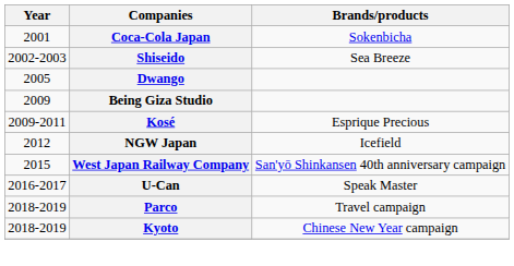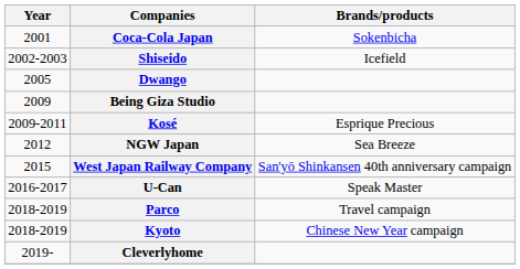 <table class="wikitable sortable plainrowheaders" style="text-align: center;">
 <tr>
 <th scope="col">Year</th>
 <th scope="col">Companies</th>
 <th scope="col">Brands/products</th>
 </tr>
 <tr>
 <td>2001</td>
 <th scope="row"><a href='#'>Coca-Cola Japan</a></th>
 <td><a href='#'>Sokenbicha</a></td>
 </tr>
 <tr>
 <td>2002-2003</td>
 <th scope="row"><a href='#'>Shiseido</a></th>
-<td>Sea Breeze</td>
+<td>Icefield</td>
 </tr>
 <tr>
 <td>2005</td>
 <th scope="row"><a href='#'>Dwango</a></th>
 <td></td>
 </tr>
 <tr>
 <td>2009</td>
 <th scope="row">Being Giza Studio</th>
 <td></td>
 </tr>
 <tr>
 <td>2009-2011</td>
 <th scope="row"><a href='#'>Kosé</a></th>
 <td>Esprique Precious</td>
 </tr>
 <tr>
 <td>2012</td>
 <th scope="row">NGW Japan</th>
-<td>Icefield</td>
+<td>Sea Breeze</td>
 </tr>
 <tr>
 <td>2015</td>
 <th scope="row"><a href='#'>West Japan Railway Company</a></th>
 <td><a href='#'>San'yō Shinkansen</a> 40th anniversary campaign</td>
 </tr>
 <tr>
 <td>2016-2017</td>
 <th scope="row">U-Can</th>
 <td>Speak Master</td>
 </tr>
 <tr>
 <td>2018-2019</td>
 <th scope="row"><a href='#'>Parco</a></th>
 <td>Travel campaign</td>
 </tr>
 <tr>
 <td>2018-2019</td>
 <th scope="row"><a href='#'>Kyoto</a></th>
 <td><a href='#'>Chinese New Year</a> campaign</td>
 </tr>
 <tr>
+<td>2019-</td>
+<th scope="row">Cleverlyhome</th>
+<td></td>
+</tr>
+<tr>
 </tr>
 </table>
